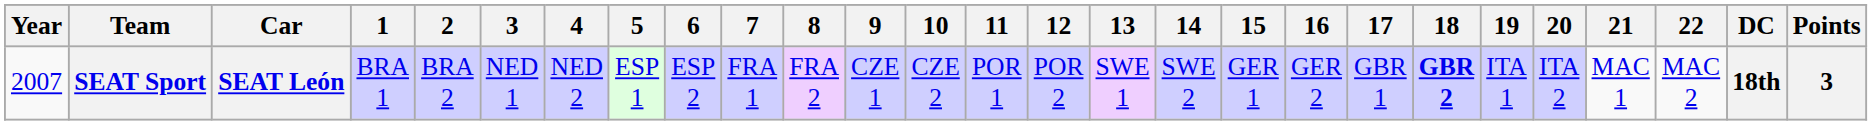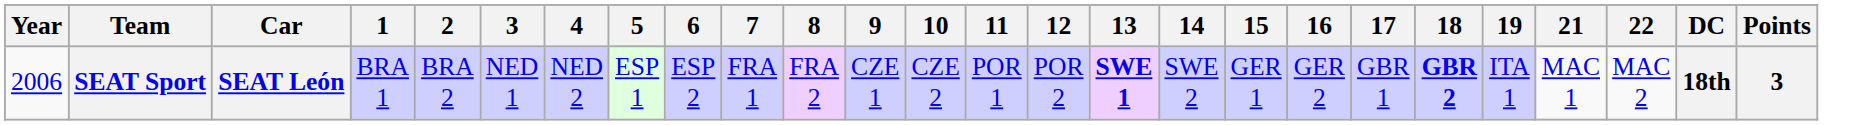 <table class="wikitable" style="text-align:center; font-size:85%">
 <tr>
 <th>Year</th>
 <th>Team</th>
 <th>Car</th>
 <th>1</th>
 <th>2</th>
 <th>3</th>
 <th>4</th>
 <th>5</th>
 <th>6</th>
 <th>7</th>
 <th>8</th>
 <th>9</th>
 <th>10</th>
 <th>11</th>
 <th>12</th>
 <th>13</th>
 <th>14</th>
 <th>15</th>
 <th>16</th>
 <th>17</th>
 <th>18</th>
 <th>19</th>
-<th>20</th>
 <th>21</th>
 <th>22</th>
 <th>DC</th>
 <th>Points</th>
 </tr>
 <tr>
-<td><a href='#'>2007</a></td>
+<td><a href='#'>2006</a></td>
 <th><a href='#'>SEAT Sport</a></th>
 <th><a href='#'>SEAT León</a></th>
 <td style="background:#CFCFFF;"><a href='#'>BRA<br>1</a><br></td>
 <td style="background:#CFCFFF;"><a href='#'>BRA<br>2</a><br></td>
 <td style="background:#CFCFFF;"><a href='#'>NED<br>1</a><br></td>
 <td style="background:#CFCFFF;"><a href='#'>NED<br>2</a><br></td>
 <td style="background:#DFFFDF;"><a href='#'>ESP<br>1</a><br></td>
 <td style="background:#CFCFFF;"><a href='#'>ESP<br>2</a><br></td>
 <td style="background:#CFCFFF;"><a href='#'>FRA<br>1</a><br></td>
 <td style="background:#EFCFFF;"><a href='#'>FRA<br>2</a><br></td>
 <td style="background:#CFCFFF;"><a href='#'>CZE<br>1</a><br></td>
 <td style="background:#CFCFFF;"><a href='#'>CZE<br>2</a><br></td>
 <td style="background:#CFCFFF;"><a href='#'>POR<br>1</a><br></td>
 <td style="background:#CFCFFF;"><a href='#'>POR<br>2</a><br></td>
-<td style="background:#EFCFFF;"><a href='#'>SWE<br>1</a><br></td>
+<td style="background:#EFCFFF;"><strong><a href='#'>SWE<br>1</a><br></strong></td>
 <td style="background:#CFCFFF;"><a href='#'>SWE<br>2</a><br></td>
 <td style="background:#CFCFFF;"><a href='#'>GER<br>1</a><br> </td>
 <td style="background:#CFCFFF;"><a href='#'>GER<br>2</a><br></td>
 <td style="background:#CFCFFF;"><a href='#'>GBR<br>1</a><br></td>
 <td style="background:#CFCFFF;"><strong><a href='#'>GBR<br>2</a><br></strong></td>
 <td style="background:#CFCFFF;"><a href='#'>ITA<br>1</a><br></td>
-<td style="background:#CFCFFF;"><a href='#'>ITA<br>2</a><br></td>
 <td><a href='#'>MAC<br>1</a></td>
 <td><a href='#'>MAC<br>2</a></td>
 <th>18th</th>
 <th>3</th>
 </tr>
 </table>
